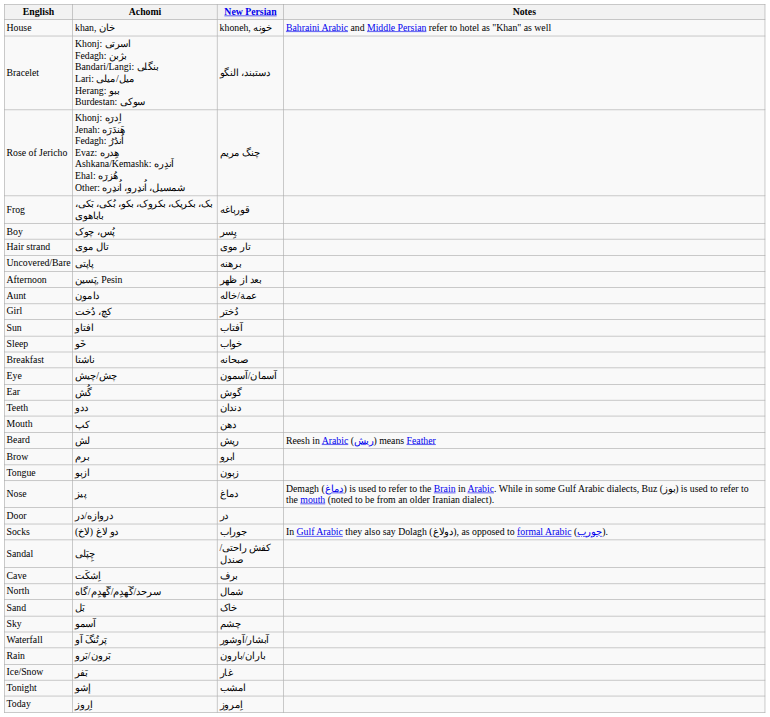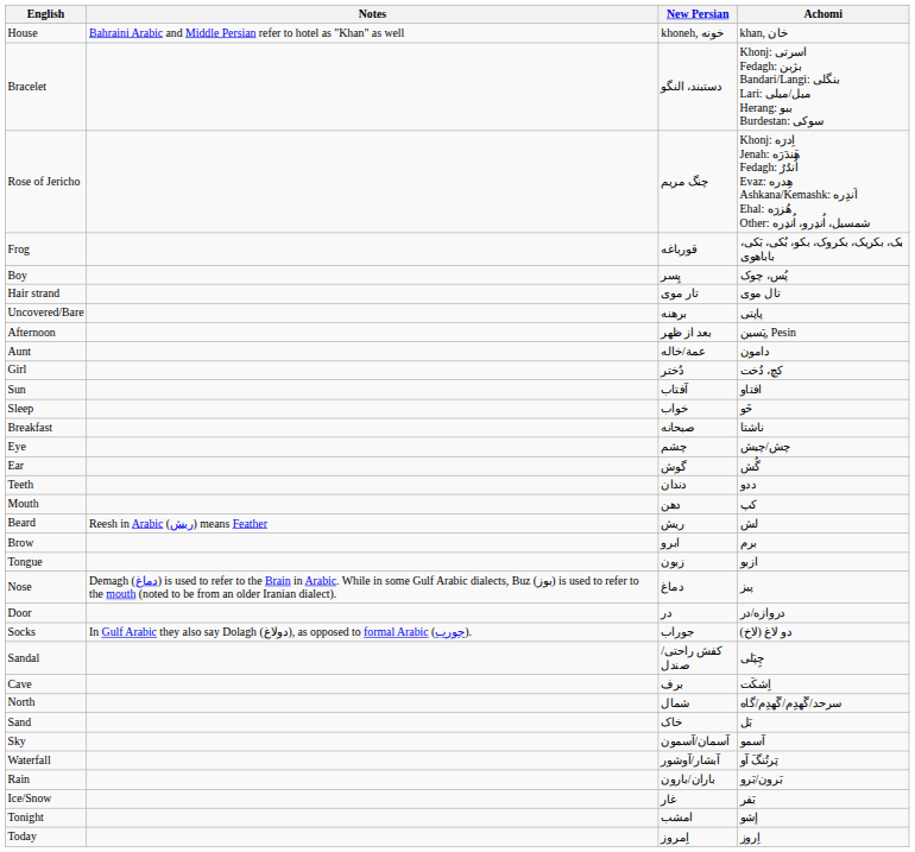 <table class="wikitable">
 <tr>
 <th>English</th>
+<th>Notes</th>
+<th><a href='#'>New Persian</a></th>
 <th>Achomi</th>
-<th><a href='#'>New Persian</a></th>
-<th>Notes</th>
 </tr>
 <tr>
 <td>House</td>
+<td><a href='#'>Bahraini Arabic</a> and <a href='#'>Middle Persian</a> refer to hotel as "Khan" as well</td>
+<td>khoneh, خونه</td>
 <td>khan, خان</td>
-<td>khoneh, خونه</td>
-<td><a href='#'>Bahraini Arabic</a> and <a href='#'>Middle Persian</a> refer to hotel as "Khan" as well</td>
 </tr>
 <tr>
 <td>Bracelet</td>
+<td></td>
+<td>دستبند، النگو</td>
 <td>Khonj: اسرتی<br>Fedagh: بژبن<br>Bandari/Langi: بنگلی<br>Lari: میل/میلی<br>Herang: ببو<br>Burdestan: سوکی</td>
-<td>دستبند، النگو</td>
-<td></td>
 </tr>
 <tr>
 <td>Rose of Jericho</td>
+<td></td>
+<td>چنگ مریم</td>
 <td>Khonj: اِدرَه<br>Jenah: هَندَرَه<br>Fedagh: اُندُرُ<br>Evaz: هِدره<br>Ashkana/Kemashk: اَندِره<br>Ehal: هُزرَه<br>Other: شمسیل، اُندِرو، اُندِره</td>
-<td>چنگ مریم</td>
-<td></td>
 </tr>
 <tr>
 <td>Frog</td>
+<td></td>
+<td>قورباغه</td>
 <td>بک، بکریک، بکروک، بکو، بُکی، بَکی، باباهوی</td>
-<td>قورباغه</td>
-<td></td>
 </tr>
 <tr>
 <td>Boy</td>
+<td></td>
+<td>پِسر</td>
 <td>پُس، چوک</td>
-<td>پِسر</td>
-<td></td>
 </tr>
 <tr>
 <td>Hair strand</td>
+<td></td>
+<td>تار موی</td>
 <td>تال موی</td>
-<td>تار موی</td>
-<td></td>
 </tr>
 <tr>
 <td>Uncovered/Bare</td>
+<td></td>
+<td>برهنه</td>
 <td>پاپتی</td>
-<td>برهنه</td>
-<td></td>
 </tr>
 <tr>
 <td>Afternoon</td>
+<td></td>
+<td>بعد از ظهر</td>
 <td>پَسین, Pesin</td>
-<td>بعد از ظهر</td>
-<td></td>
 </tr>
 <tr>
 <td>Aunt</td>
+<td></td>
+<td>عمة/خاله</td>
 <td>دامون</td>
-<td>عمة/خاله</td>
-<td></td>
 </tr>
 <tr>
 <td>Girl</td>
+<td></td>
+<td>دُختر</td>
 <td>کچ، دُخت</td>
-<td>دُختر</td>
-<td></td>
 </tr>
 <tr>
 <td>Sun</td>
+<td></td>
+<td>آفتاب</td>
 <td>افتاو</td>
-<td>آفتاب</td>
-<td></td>
 </tr>
 <tr>
 <td>Sleep</td>
+<td></td>
+<td>خواب</td>
 <td>خَو</td>
-<td>خواب</td>
-<td></td>
 </tr>
 <tr>
 <td>Breakfast</td>
+<td></td>
+<td>صبحانه</td>
 <td>ناشتا</td>
-<td>صبحانه</td>
-<td></td>
 </tr>
 <tr>
 <td>Eye</td>
+<td></td>
+<td>چشم</td>
 <td>چش/چیش</td>
-<td>آسمان/آسمون</td>
-<td></td>
 </tr>
 <tr>
 <td>Ear</td>
+<td></td>
+<td>گوش</td>
 <td>گُش</td>
-<td>گوش</td>
-<td></td>
 </tr>
 <tr>
 <td>Teeth</td>
+<td></td>
+<td>دندان</td>
 <td>ددو</td>
-<td>دندان</td>
-<td></td>
 </tr>
 <tr>
 <td>Mouth</td>
+<td></td>
+<td>دهن</td>
 <td>کپ</td>
-<td>دهن</td>
-<td></td>
 </tr>
 <tr>
 <td>Beard</td>
+<td>Reesh in <a href='#'>Arabic</a> (<a href='#'>ريش</a>) means <a href='#'>Feather</a></td>
+<td>ریش</td>
 <td>لش</td>
-<td>ریش</td>
-<td>Reesh in <a href='#'>Arabic</a> (<a href='#'>ريش</a>) means <a href='#'>Feather</a></td>
 </tr>
 <tr>
 <td>Brow</td>
+<td></td>
+<td>ابرو</td>
 <td>برم</td>
-<td>ابرو</td>
-<td></td>
 </tr>
 <tr>
 <td>Tongue</td>
+<td></td>
+<td>زبون</td>
 <td>ازبو</td>
-<td>زبون</td>
-<td></td>
 </tr>
 <tr>
 <td>Nose</td>
+<td>Demagh (<a href='#'>دماغ</a>) is used to refer to the <a href='#'>Brain</a> in <a href='#'>Arabic</a>. While in some Gulf Arabic dialects, Buz (بوز) is used to refer to the <a href='#'>mouth</a> (noted to be from an older Iranian dialect).</td>
+<td>دماغ</td>
 <td>پیز</td>
-<td>دماغ</td>
-<td>Demagh (<a href='#'>دماغ</a>) is used to refer to the <a href='#'>Brain</a> in <a href='#'>Arabic</a>. While in some Gulf Arabic dialects, Buz (بوز) is used to refer to the <a href='#'>mouth</a> (noted to be from an older Iranian dialect).</td>
 </tr>
 <tr>
 <td>Door</td>
+<td></td>
+<td>در</td>
 <td>دروازه/در</td>
-<td>در</td>
-<td></td>
 </tr>
 <tr>
 <td>Socks</td>
+<td>In <a href='#'>Gulf Arabic</a> they also say Dolagh (دولاغ), as opposed to <a href='#'>formal Arabic</a> (<a href='#'>جورب</a>).</td>
+<td>جوراب</td>
 <td>دو لاغ (لاخ)</td>
-<td>جوراب</td>
-<td>In <a href='#'>Gulf Arabic</a> they also say Dolagh (دولاغ), as opposed to <a href='#'>formal Arabic</a> (<a href='#'>جورب</a>).</td>
 </tr>
 <tr>
 <td>Sandal</td>
+<td></td>
+<td>کفش راحتی/صندل</td>
 <td>چِپَلی</td>
-<td>کفش راحتی/صندل</td>
-<td></td>
 </tr>
 <tr>
 <td>Cave</td>
+<td></td>
+<td>برف</td>
 <td>اِشکَت</td>
-<td>برف</td>
-<td></td>
 </tr>
 <tr>
 <td>North</td>
+<td></td>
+<td>شمال</td>
 <td>سرحد/گَهدِم/گَهدِم/گاه</td>
-<td>شمال</td>
-<td></td>
 </tr>
 <tr>
 <td>Sand</td>
+<td></td>
+<td>خاک</td>
 <td>بَل</td>
-<td>خاک</td>
-<td></td>
 </tr>
 <tr>
 <td>Sky</td>
+<td></td>
+<td>آسمان/آسمون</td>
 <td>آسمو</td>
-<td>چشم</td>
-<td></td>
 </tr>
 <tr>
 <td>Waterfall</td>
+<td></td>
+<td>آبشار/آوشور</td>
 <td>پَرتُنگَ آو</td>
-<td>آبشار/آوشور</td>
-<td></td>
 </tr>
 <tr>
 <td>Rain</td>
+<td></td>
+<td>باران/بارون</td>
 <td>بَرون/بَرو</td>
-<td>باران/بارون</td>
-<td></td>
 </tr>
 <tr>
 <td>Ice/Snow</td>
+<td></td>
+<td>غار</td>
 <td>بَفر</td>
-<td>غار</td>
-<td></td>
 </tr>
 <tr>
 <td>Tonight</td>
+<td></td>
+<td>امشب</td>
 <td>إشو</td>
-<td>امشب</td>
-<td></td>
 </tr>
 <tr>
 <td>Today</td>
+<td></td>
+<td>اِمروز</td>
 <td>اِروز</td>
-<td>اِمروز</td>
-<td></td>
 </tr>
 </table>
